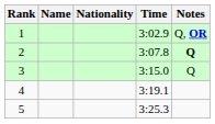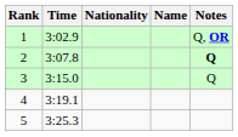 <table class="wikitable sortable" style="text-align:center">
 <tr>
 <th>Rank</th>
+<th>Time</th>
+<th>Nationality</th>
 <th>Name</th>
-<th>Nationality</th>
-<th>Time</th>
 <th class="unsortable">Notes</th>
 </tr>
 <tr bgcolor="#ccffcc">
 <td>1</td>
+<td>3:02.9</td>
 <td align="left"></td>
 <td align="left"></td>
-<td>3:02.9</td>
 <td>Q, <strong><a href='#'>OR</a></strong></td>
 </tr>
 <tr bgcolor="#ccffcc">
 <td>2</td>
+<td>3:07.8</td>
 <td align="left"></td>
 <td align="left"></td>
-<td>3:07.8</td>
 <td><strong>Q</strong></td>
 </tr>
 <tr bgcolor="#ccffcc">
 <td>3</td>
+<td>3:15.0</td>
 <td align="left"></td>
 <td align="left"></td>
-<td>3:15.0</td>
 <td>Q</td>
 </tr>
 <tr>
 <td>4</td>
+<td>3:19.1</td>
 <td align="left"></td>
 <td align="left"></td>
-<td>3:19.1</td>
 <td></td>
 </tr>
 <tr>
 <td>5</td>
+<td>3:25.3</td>
 <td align="left"></td>
 <td align="left"></td>
-<td>3:25.3</td>
 <td></td>
 </tr>
 </table>
